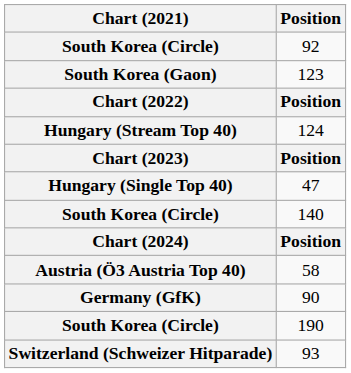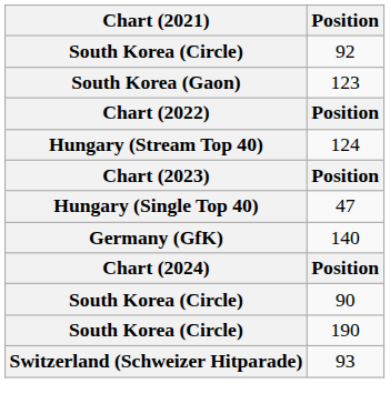 <table class="wikitable plainrowheaders" style="text-align:center">
 <tr>
 <th scope="col">Chart (2021)</th>
 <th scope="col">Position</th>
 </tr>
 <tr>
 <th scope="row">South Korea (Circle)</th>
 <td>92</td>
 </tr>
 <tr>
 <th scope="row">South Korea (Gaon)</th>
 <td>123</td>
 </tr>
 <tr>
 <th scope="col">Chart (2022)</th>
 <th scope="col">Position</th>
 </tr>
 <tr>
 <th scope="row">Hungary (Stream Top 40)</th>
 <td>124</td>
 </tr>
 <tr>
 <th scope="col">Chart (2023)</th>
 <th scope="col">Position</th>
 </tr>
 <tr>
 <th scope="row">Hungary (Single Top 40)</th>
 <td>47</td>
 </tr>
 <tr>
-<th scope="row">South Korea (Circle)</th>
+<th scope="row">Germany (GfK)</th>
 <td>140</td>
 </tr>
 <tr>
 <th scope="col">Chart (2024)</th>
 <th scope="col">Position</th>
 </tr>
 <tr>
-<th scope="row">Austria (Ö3 Austria Top 40)</th>
-<td>58</td>
-</tr>
-<tr>
-<th scope="row">Germany (GfK)</th>
+<th scope="row">South Korea (Circle)</th>
 <td>90</td>
 </tr>
 <tr>
 <th scope="row">South Korea (Circle)</th>
 <td>190</td>
 </tr>
 <tr>
 <th scope="row">Switzerland (Schweizer Hitparade)</th>
 <td>93</td>
 </tr>
 </table>
